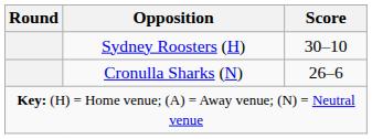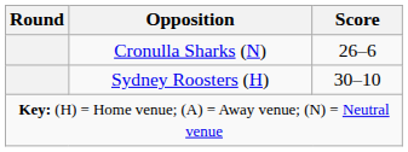 <table class="wikitable plainrowheaders" style="text-align:center;margin:0">
 <tr>
 <th scope="col" style="width:25px">Round</th>
 <th scope="col" style="width:200px">Opposition</th>
 <th scope="col" style="width:70px">Score</th>
 </tr>
 <tr>
 <th scope="row" style="text-align:center"></th>
-<td><a href='#'>Sydney Roosters</a> (<a href='#'>H</a>)</td>
-<td>30–10</td>
+<td><a href='#'>Cronulla Sharks</a> (<a href='#'>N</a>)</td>
+<td>26–6</td>
 </tr>
 <tr>
 <th scope="row" style="text-align:center"></th>
-<td><a href='#'>Cronulla Sharks</a> (<a href='#'>N</a>)</td>
-<td>26–6</td>
+<td><a href='#'>Sydney Roosters</a> (<a href='#'>H</a>)</td>
+<td>30–10</td>
 </tr>
 <tr>
 <td colspan="3"><small><strong>Key:</strong> (H) = Home venue; (A) = Away venue; (N) = <a href='#'>Neutral venue</a></small></td>
 </tr>
 </table>
